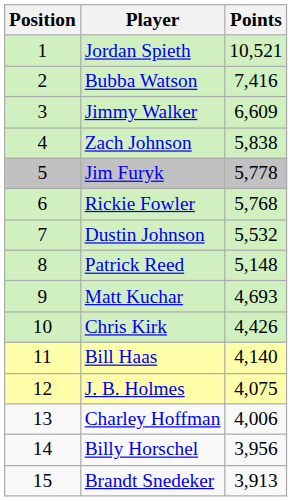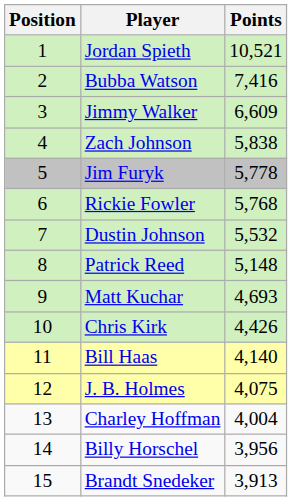 <table class=wikitable style="text-align:center">
 <tr>
 <th>Position</th>
 <th>Player</th>
 <th>Points</th>
 </tr>
 <tr style="background:#d0f0c0;">
 <td>1</td>
 <td align=left><a href='#'>Jordan Spieth</a></td>
 <td>10,521</td>
 </tr>
 <tr style="background:#d0f0c0;">
 <td>2</td>
 <td align=left><a href='#'>Bubba Watson</a></td>
 <td>7,416</td>
 </tr>
 <tr style="background:#d0f0c0;">
 <td>3</td>
 <td align=left><a href='#'>Jimmy Walker</a></td>
 <td>6,609</td>
 </tr>
 <tr style="background:#d0f0c0;">
 <td>4</td>
 <td align=left><a href='#'>Zach Johnson</a></td>
 <td>5,838</td>
 </tr>
 <tr style="background:#c1c1c1;">
 <td>5</td>
 <td align=left><a href='#'>Jim Furyk</a></td>
 <td>5,778</td>
 </tr>
 <tr style="background:#d0f0c0;">
 <td>6</td>
 <td align=left><a href='#'>Rickie Fowler</a></td>
 <td>5,768</td>
 </tr>
 <tr style="background:#d0f0c0;">
 <td>7</td>
 <td align=left><a href='#'>Dustin Johnson</a></td>
 <td>5,532</td>
 </tr>
 <tr style="background:#d0f0c0;">
 <td>8</td>
 <td align=left><a href='#'>Patrick Reed</a></td>
 <td>5,148</td>
 </tr>
 <tr style="background:#d0f0c0;">
 <td>9</td>
 <td align=left><a href='#'>Matt Kuchar</a></td>
 <td>4,693</td>
 </tr>
 <tr style="background:#d0f0c0;">
 <td>10</td>
 <td align=left><a href='#'>Chris Kirk</a></td>
 <td>4,426</td>
 </tr>
 <tr style="background:#ffa;">
 <td>11</td>
 <td align=left><a href='#'>Bill Haas</a></td>
 <td>4,140</td>
 </tr>
 <tr style="background:#ffa;">
 <td>12</td>
 <td align=left><a href='#'>J. B. Holmes</a></td>
 <td>4,075</td>
 </tr>
 <tr>
 <td>13</td>
 <td align=left><a href='#'>Charley Hoffman</a></td>
-<td>4,006</td>
+<td>4,004</td>
 </tr>
 <tr>
 <td>14</td>
 <td align=left><a href='#'>Billy Horschel</a></td>
 <td>3,956</td>
 </tr>
 <tr>
 <td>15</td>
 <td align=left><a href='#'>Brandt Snedeker</a></td>
 <td>3,913</td>
 </tr>
 </table>
